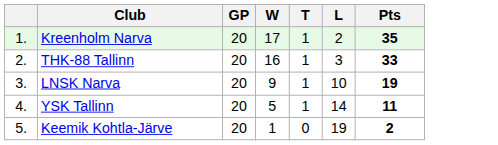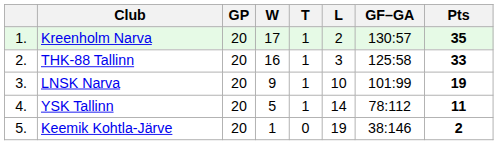 <table class="wikitable">
 <tr>
 <th width="30"></th>
 <th width="200">Club</th>
 <th width="30">GP</th>
 <th width="30">W</th>
 <th width="30">T</th>
 <th width="30">L</th>
+<th width="70">GF–GA</th>
 <th width="70">Pts</th>
 </tr>
 <tr bgcolor="#e6fae6" align="center">
 <td>1.</td>
 <td align="left"><a href='#'>Kreenholm Narva</a></td>
 <td>20</td>
 <td>17</td>
 <td>1</td>
 <td>2</td>
+<td>130:57</td>
 <td><strong>35</strong></td>
 </tr>
 <tr bgcolor="#FFFFFF" align="center">
 <td>2.</td>
 <td align="left"><a href='#'>THK-88 Tallinn</a></td>
 <td>20</td>
 <td>16</td>
 <td>1</td>
 <td>3</td>
+<td>125:58</td>
 <td><strong>33</strong></td>
 </tr>
 <tr bgcolor="#FFFFFF" align="center">
 <td>3.</td>
 <td align="left"><a href='#'>LNSK Narva</a></td>
 <td>20</td>
 <td>9</td>
 <td>1</td>
 <td>10</td>
+<td>101:99</td>
 <td><strong>19</strong></td>
 </tr>
 <tr bgcolor="#FFFFFF" align="center">
 <td>4.</td>
 <td align="left"><a href='#'>YSK Tallinn</a></td>
 <td>20</td>
 <td>5</td>
 <td>1</td>
 <td>14</td>
+<td>78:112</td>
 <td><strong>11</strong></td>
 </tr>
 <tr bgcolor="#FFFFFF" align="center">
 <td>5.</td>
 <td align="left"><a href='#'>Keemik Kohtla-Järve</a></td>
 <td>20</td>
 <td>1</td>
 <td>0</td>
 <td>19</td>
+<td>38:146</td>
 <td><strong>2</strong></td>
 </tr>
 </table>
